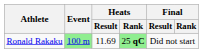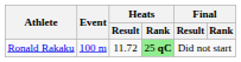 <table class="wikitable" style="font-size:90%">
 <tr>
 <th rowspan=2>Athlete</th>
 <th rowspan=2>Event</th>
 <th colspan=2>Heats</th>
 <th colspan=2>Final</th>
 </tr>
 <tr style="font-size:95%">
 <th>Result</th>
 <th>Rank</th>
 <th>Result</th>
 <th>Rank</th>
 </tr>
 <tr align=center>
 <td align=left><a href='#'>Ronald Rakaku</a></td>
-<td align=left style="background: lightgreen;"><a href='#'>100 m</a></td>
-<td>11.69</td>
+<td align=left><a href='#'>100 m</a></td>
+<td>11.72</td>
 <td style="background: lightgreen;">25 <strong>qC</strong></td>
 <td colspan=2>Did not start</td>
 </tr>
 </table>
